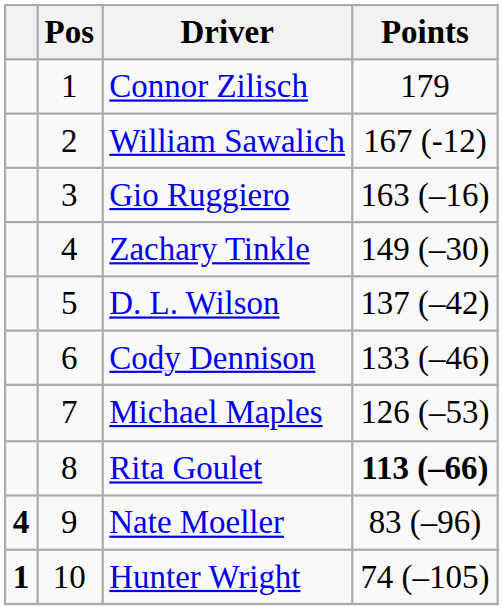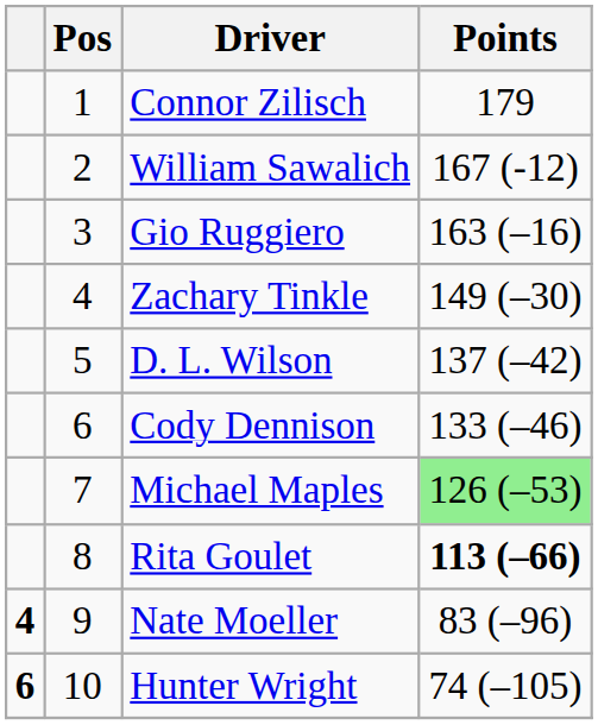 <table class="wikitable" style="font-size: 95%;">
 <tr>
 <th></th>
 <th>Pos</th>
 <th>Driver</th>
 <th>Points</th>
 </tr>
 <tr>
 <td align="left"></td>
 <td style="text-align:center;">1</td>
 <td><a href='#'>Connor Zilisch</a></td>
 <td style="text-align:center;">179</td>
 </tr>
 <tr>
 <td align="left"></td>
 <td style="text-align:center;">2</td>
 <td><a href='#'>William Sawalich</a></td>
 <td style="text-align:center;">167 (-12)</td>
 </tr>
 <tr>
 <td align="left"></td>
 <td style="text-align:center;">3</td>
 <td><a href='#'>Gio Ruggiero</a></td>
 <td style="text-align:center;">163 (–16)</td>
 </tr>
 <tr>
 <td align="left"></td>
 <td style="text-align:center;">4</td>
 <td><a href='#'>Zachary Tinkle</a></td>
 <td style="text-align:center;">149 (–30)</td>
 </tr>
 <tr>
 <td align="left"></td>
 <td style="text-align:center;">5</td>
 <td><a href='#'>D. L. Wilson</a></td>
 <td style="text-align:center;">137 (–42)</td>
 </tr>
 <tr>
 <td align="left"></td>
 <td style="text-align:center;">6</td>
 <td><a href='#'>Cody Dennison</a></td>
 <td style="text-align:center;">133 (–46)</td>
 </tr>
 <tr>
 <td align="left"></td>
 <td style="text-align:center;">7</td>
 <td><a href='#'>Michael Maples</a></td>
-<td style="text-align:center;">126 (–53)</td>
+<td style="background: lightgreen; text-align:center;">126 (–53)</td>
 </tr>
 <tr>
 <td align="left"></td>
 <td style="text-align:center;">8</td>
 <td><a href='#'>Rita Goulet</a></td>
 <td style="text-align:center;"><strong>113 (–66)</strong></td>
 </tr>
 <tr>
 <td align="left"> <strong>4</strong></td>
 <td style="text-align:center;">9</td>
 <td><a href='#'>Nate Moeller</a></td>
 <td style="text-align:center;">83 (–96)</td>
 </tr>
 <tr>
-<td align="left"> <strong>1</strong></td>
+<td align="left"> <strong>6</strong></td>
 <td style="text-align:center;">10</td>
 <td><a href='#'>Hunter Wright</a></td>
 <td style="text-align:center;">74 (–105)</td>
 </tr>
 <tr class="sortbottom">
 </tr>
 </table>
